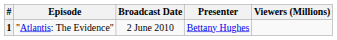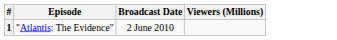 <table class="wikitable" border="1" style="text-align: center">
 <tr>
 <th>#</th>
 <th>Episode</th>
 <th>Broadcast Date</th>
-<th>Presenter</th>
 <th>Viewers (Millions)</th>
 </tr>
 <tr>
 <th>1</th>
 <td>"<a href='#'>Atlantis</a>: The Evidence"</td>
 <td>2 June 2010</td>
-<td><a href='#'>Bettany Hughes</a></td>
 <td></td>
 </tr>
 </table>
